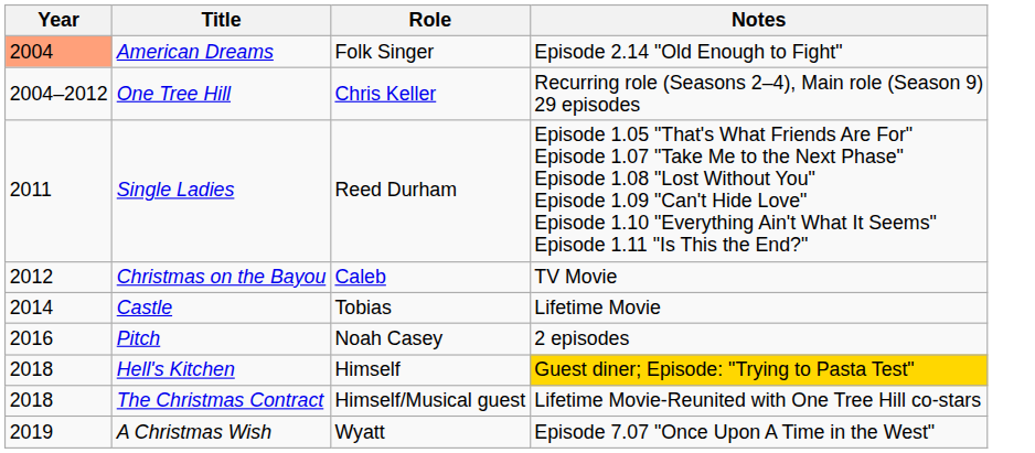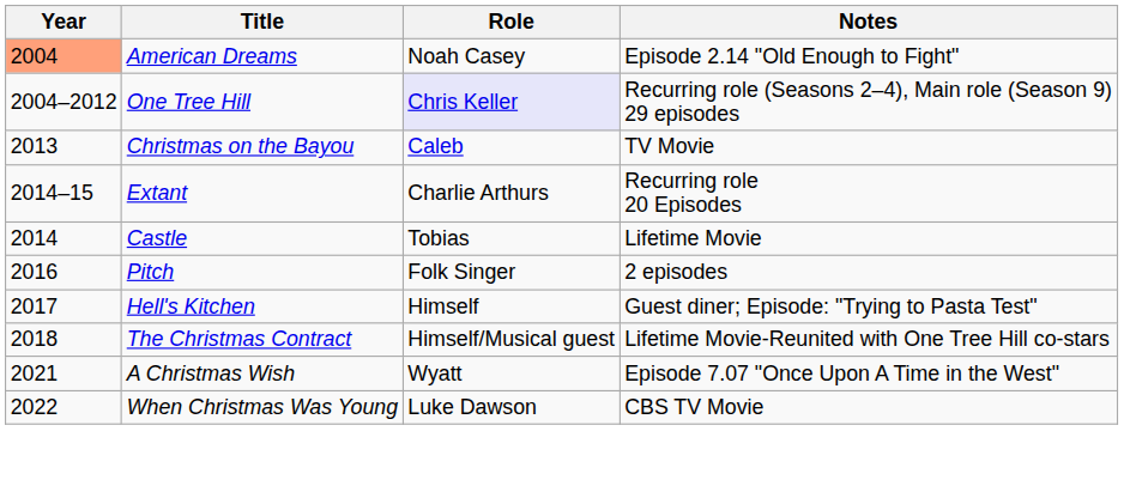 <table class="wikitable sortable">
 <tr>
 <th>Year</th>
 <th>Title</th>
 <th>Role</th>
 <th class="unsortable">Notes</th>
 </tr>
 <tr>
 <td style="background: lightsalmon;">2004</td>
 <td><em><a href='#'>American Dreams</a></em></td>
-<td>Folk Singer</td>
+<td>Noah Casey</td>
 <td>Episode 2.14 "Old Enough to Fight"</td>
 </tr>
 <tr>
 <td>2004–2012</td>
 <td><em><a href='#'>One Tree Hill</a></em></td>
-<td><a href='#'>Chris Keller</a></td>
+<td style="background: lavender;"><a href='#'>Chris Keller</a></td>
 <td>Recurring role (Seasons 2–4), Main role (Season 9) <br>29 episodes</td>
 </tr>
 <tr>
-<td>2011</td>
-<td><em><a href='#'>Single Ladies</a></em></td>
-<td>Reed Durham</td>
-<td>Episode 1.05 "That's What Friends Are For" <br> Episode 1.07 "Take Me to the Next Phase" <br> Episode 1.08 "Lost Without You" <br> Episode 1.09 "Can't Hide Love" <br> Episode 1.10 "Everything Ain't What It Seems" <br> Episode 1.11 "Is This the End?"</td>
-</tr>
-<tr>
-<td>2012</td>
+<td>2013</td>
 <td><em><a href='#'>Christmas on the Bayou</a></em></td>
 <td><a href='#'>Caleb</a></td>
 <td>TV Movie</td>
+</tr>
+<tr>
+<td>2014–15</td>
+<td><em><a href='#'>Extant</a></em></td>
+<td>Charlie Arthurs</td>
+<td>Recurring role <br> 20 Episodes</td>
 </tr>
 <tr>
 <td>2014</td>
 <td><em><a href='#'>Castle</a></em></td>
 <td>Tobias</td>
 <td>Lifetime Movie</td>
 </tr>
 <tr>
 <td>2016</td>
 <td><em><a href='#'>Pitch</a></em></td>
-<td>Noah Casey</td>
+<td>Folk Singer</td>
 <td>2 episodes</td>
 </tr>
 <tr>
-<td>2018</td>
+<td>2017</td>
 <td><em><a href='#'>Hell's Kitchen</a></em></td>
 <td>Himself</td>
-<td style="background: gold;">Guest diner; Episode: "Trying to Pasta Test"</td>
+<td>Guest diner; Episode: "Trying to Pasta Test"</td>
 </tr>
 <tr>
 <td>2018</td>
 <td><em><a href='#'>The Christmas Contract</a></em></td>
 <td>Himself/Musical guest</td>
 <td>Lifetime Movie-Reunited with One Tree Hill co-stars</td>
 </tr>
 <tr>
-<td>2019</td>
+<td>2021</td>
 <td><em>A Christmas Wish</em></td>
 <td>Wyatt</td>
 <td>Episode 7.07 "Once Upon A Time in the West"</td>
 </tr>
+<tr>
+<td>2022</td>
+<td><em>When Christmas Was Young</em></td>
+<td>Luke Dawson</td>
+<td>CBS TV Movie</td>
+</tr>
 </table>
